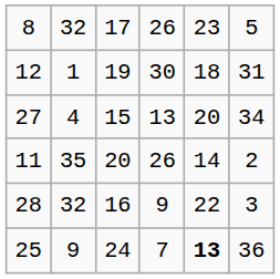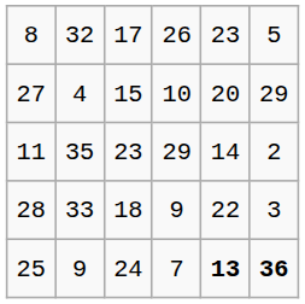 <table class="wikitable" style="margin-left:auto;margin-right:auto;text-align:center;width:12em;height:12em;table-layout:fixed;">
 <tr>
 <td>8</td>
 <td>32</td>
 <td>17</td>
 <td>26</td>
 <td>23</td>
 <td>5</td>
 </tr>
 <tr>
-<td>12</td>
-<td>1</td>
-<td>19</td>
-<td>30</td>
-<td>18</td>
-<td>31</td>
-</tr>
-<tr>
 <td>27</td>
 <td>4</td>
 <td>15</td>
-<td>13</td>
+<td>10</td>
 <td>20</td>
-<td>34</td>
+<td>29</td>
 </tr>
 <tr>
 <td>11</td>
 <td>35</td>
-<td>20</td>
-<td>26</td>
+<td>23</td>
+<td>29</td>
 <td>14</td>
 <td>2</td>
 </tr>
 <tr>
 <td>28</td>
-<td>32</td>
-<td>16</td>
+<td>33</td>
+<td>18</td>
 <td>9</td>
 <td>22</td>
 <td>3</td>
 </tr>
 <tr>
 <td>25</td>
 <td>9</td>
 <td>24</td>
 <td>7</td>
 <td><strong>13</strong></td>
-<td>36</td>
+<td><strong>36</strong></td>
 </tr>
 </table>
